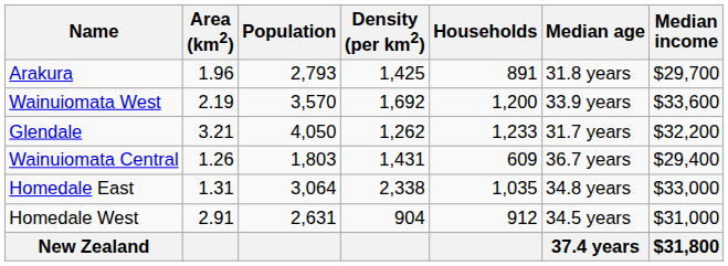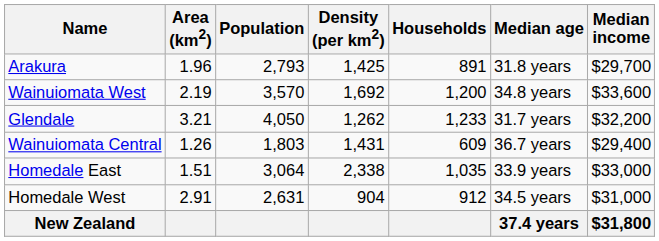 <table class="wikitable">
 <tr>
 <th>Name</th>
 <th>Area<br>(km<sup>2</sup>)</th>
 <th>Population</th>
 <th>Density<br>(per km<sup>2</sup>)</th>
 <th>Households</th>
 <th>Median age</th>
 <th>Median<br>income</th>
 </tr>
 <tr>
 <td><a href='#'>Arakura</a></td>
 <td style="text-align:right;">1.96</td>
 <td style="text-align:right;">2,793</td>
 <td style="text-align:right;">1,425</td>
 <td style="text-align:right;">891</td>
 <td>31.8 years</td>
 <td>$29,700</td>
 </tr>
 <tr>
 <td><a href='#'>Wainuiomata West</a></td>
 <td style="text-align:right;">2.19</td>
 <td style="text-align:right;">3,570</td>
 <td style="text-align:right;">1,692</td>
 <td style="text-align:right;">1,200</td>
-<td>33.9 years</td>
+<td>34.8 years</td>
 <td>$33,600</td>
 </tr>
 <tr>
 <td><a href='#'>Glendale</a></td>
 <td style="text-align:right;">3.21</td>
 <td style="text-align:right;">4,050</td>
 <td style="text-align:right;">1,262</td>
 <td style="text-align:right;">1,233</td>
 <td>31.7 years</td>
 <td>$32,200</td>
 </tr>
 <tr>
 <td><a href='#'>Wainuiomata Central</a></td>
 <td style="text-align:right;">1.26</td>
 <td style="text-align:right;">1,803</td>
 <td style="text-align:right;">1,431</td>
 <td style="text-align:right;">609</td>
 <td>36.7 years</td>
 <td>$29,400</td>
 </tr>
 <tr>
 <td><a href='#'>Homedale</a> East</td>
-<td style="text-align:right;">1.31</td>
+<td style="text-align:right;">1.51</td>
 <td style="text-align:right;">3,064</td>
 <td style="text-align:right;">2,338</td>
 <td style="text-align:right;">1,035</td>
-<td>34.8 years</td>
+<td>33.9 years</td>
 <td>$33,000</td>
 </tr>
 <tr>
 <td>Homedale West</td>
 <td style="text-align:right;">2.91</td>
 <td style="text-align:right;">2,631</td>
 <td style="text-align:right;">904</td>
 <td style="text-align:right;">912</td>
 <td>34.5 years</td>
 <td>$31,000</td>
 </tr>
 <tr>
 <th>New Zealand</th>
 <th></th>
 <th></th>
 <th></th>
 <th></th>
 <th>37.4 years</th>
 <th style="text-align:left;">$31,800</th>
 </tr>
 </table>
